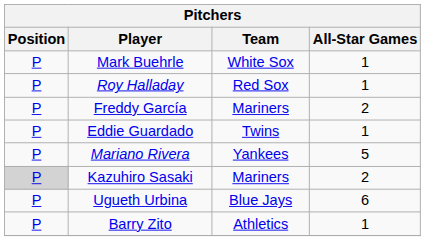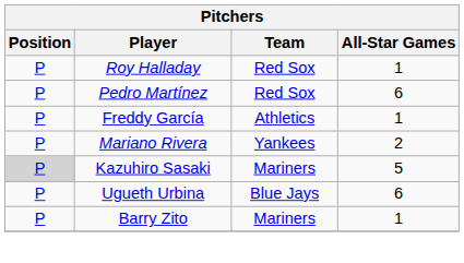 <table class="wikitable" style="font-size: 100%; text-align:right;">
 <tr>
 <th colspan="4">Pitchers</th>
 </tr>
 <tr>
 <th>Position</th>
 <th width="150">Player</th>
 <th width="100">Team</th>
 <th>All-Star Games</th>
 </tr>
 <tr>
 <td align="center"><a href='#'>P</a></td>
-<td align="center"><a href='#'>Mark Buehrle</a></td>
-<td align="center"><a href='#'>White Sox</a></td>
-<td align="center">1</td>
-</tr>
-<tr>
-<td align="center"><a href='#'>P</a></td>
 <td align="center"><em><a href='#'>Roy Halladay</a></em></td>
 <td align="center"><a href='#'>Red Sox</a></td>
 <td align="center">1</td>
 </tr>
 <tr>
 <td align="center"><a href='#'>P</a></td>
-<td align="center"><a href='#'>Freddy García</a></td>
-<td align="center"><a href='#'>Mariners</a></td>
-<td align="center">2</td>
+<td align="center"><em><a href='#'>Pedro Martínez</a></em></td>
+<td align="center"><a href='#'>Red Sox</a></td>
+<td align="center">6</td>
 </tr>
 <tr>
 <td align="center"><a href='#'>P</a></td>
-<td align="center"><a href='#'>Eddie Guardado</a></td>
-<td align="center"><a href='#'>Twins</a></td>
+<td align="center"><a href='#'>Freddy García</a></td>
+<td align="center"><a href='#'>Athletics</a></td>
 <td align="center">1</td>
 </tr>
 <tr>
 <td align="center"><a href='#'>P</a></td>
 <td align="center"><em><a href='#'>Mariano Rivera</a></em></td>
 <td align="center"><a href='#'>Yankees</a></td>
-<td align="center">5</td>
+<td align="center">2</td>
 </tr>
 <tr>
 <td align="center" style="background: lightgrey;"><a href='#'>P</a></td>
 <td align="center"><a href='#'>Kazuhiro Sasaki</a></td>
 <td align="center"><a href='#'>Mariners</a></td>
-<td align="center">2</td>
+<td align="center">5</td>
 </tr>
 <tr>
 <td align="center"><a href='#'>P</a></td>
 <td align="center"><a href='#'>Ugueth Urbina</a></td>
 <td align="center"><a href='#'>Blue Jays</a></td>
 <td align="center">6</td>
 </tr>
 <tr>
 <td align="center"><a href='#'>P</a></td>
 <td align="center"><a href='#'>Barry Zito</a></td>
-<td align="center"><a href='#'>Athletics</a></td>
+<td align="center"><a href='#'>Mariners</a></td>
 <td align="center">1</td>
 </tr>
 <tr>
 </tr>
 </table>
